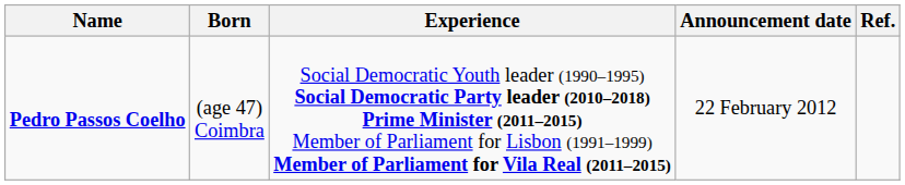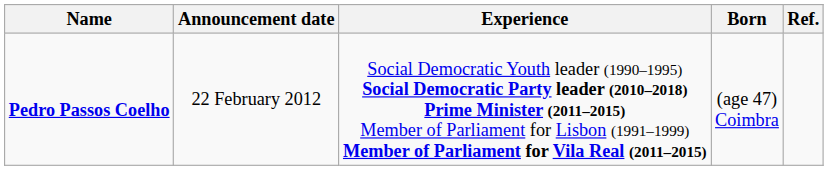 <table class="wikitable" style="text-align:center">
 <tr>
 <th>Name</th>
+<th>Announcement date</th>
+<th>Experience</th>
 <th>Born</th>
-<th>Experience</th>
-<th>Announcement date</th>
 <th class="unsortable">Ref.</th>
 </tr>
 <tr>
 <td><br><strong><a href='#'>Pedro Passos Coelho</a></strong></td>
+<td>22 February 2012</td>
+<td><br><a href='#'>Social Democratic Youth</a> leader <small>(1990–1995)</small><br><strong><a href='#'>Social Democratic Party</a> leader <small>(2010–2018)</small></strong><br><strong><a href='#'>Prime Minister</a> <small>(2011–2015)</small></strong><br><a href='#'>Member of Parliament</a> for <a href='#'>Lisbon</a> <small>(1991–1999)</small><br><strong><a href='#'>Member of Parliament</a> for <a href='#'>Vila Real</a> <small>(2011–2015)</small></strong></td>
 <td><br>(age 47)<br><a href='#'>Coimbra</a></td>
-<td><br><a href='#'>Social Democratic Youth</a> leader <small>(1990–1995)</small><br><strong><a href='#'>Social Democratic Party</a> leader <small>(2010–2018)</small></strong><br><strong><a href='#'>Prime Minister</a> <small>(2011–2015)</small></strong><br><a href='#'>Member of Parliament</a> for <a href='#'>Lisbon</a> <small>(1991–1999)</small><br><strong><a href='#'>Member of Parliament</a> for <a href='#'>Vila Real</a> <small>(2011–2015)</small></strong></td>
-<td>22 February 2012</td>
 <td></td>
 </tr>
 </table>
